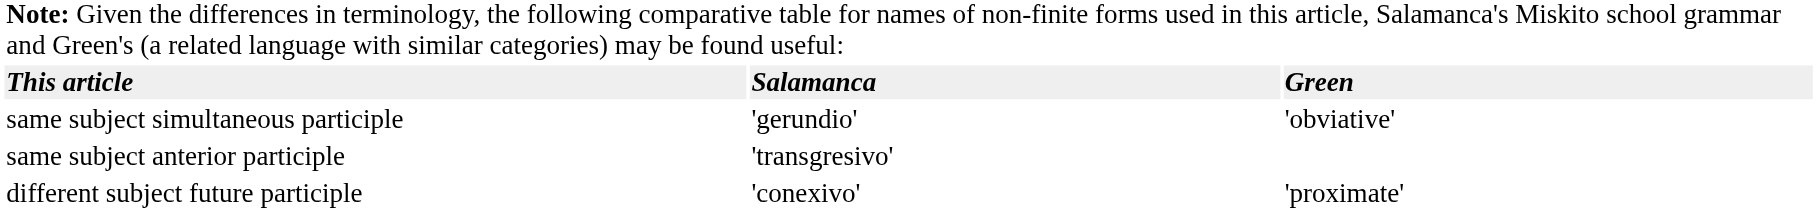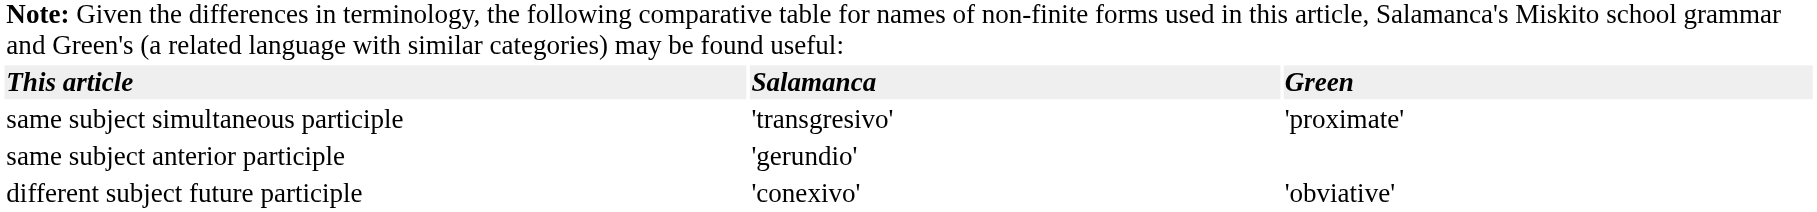 <table>
 <tr>
 <td></td>
 <td colspan=3><br><strong>Note:</strong> Given the differences in terminology, the following comparative table for names of non-finite forms used in this article, Salamanca's Miskito school grammar and Green's  (a related language with similar categories) may be found useful:</td>
 </tr>
 <tr>
 <td></td>
 <td style="width:35%; background:#efefef;"><strong><em>This article</em></strong></td>
 <td style="width:25%; background:#efefef;"><strong><em>Salamanca</em></strong></td>
 <td style="width:25%; background:#efefef;"><strong><em>Green</em></strong></td>
 </tr>
 <tr>
 <td></td>
 <td>same subject simultaneous participle</td>
-<td>'gerundio'</td>
-<td>'obviative'</td>
+<td>'transgresivo'</td>
+<td>'proximate'</td>
 </tr>
 <tr>
 <td></td>
 <td>same subject anterior participle</td>
-<td>'transgresivo'</td>
+<td>'gerundio'</td>
 <td></td>
 </tr>
 <tr>
 <td></td>
 <td>different subject future participle</td>
 <td>'conexivo'</td>
-<td>'proximate'</td>
+<td>'obviative'</td>
 </tr>
 </table>
